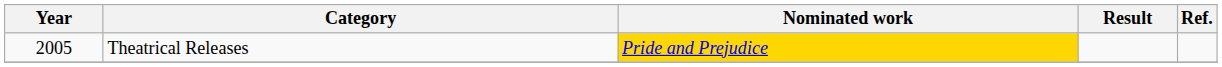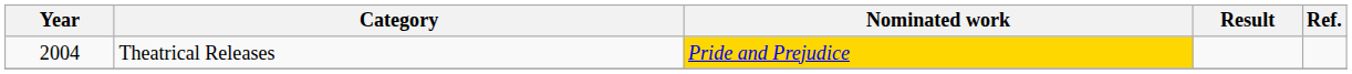 <table class=wikitable>
 <tr>
 <th scope="col" style="width:5em;">Year</th>
 <th scope="col" style="width:28em;">Category</th>
 <th scope="col" style="width:25em;">Nominated work</th>
 <th scope="col" style="width:5em;">Result</th>
 <th>Ref.</th>
 </tr>
 <tr>
-<td style="text-align:center;">2005</td>
+<td style="text-align:center;">2004</td>
 <td>Theatrical Releases</td>
 <td style="background: gold;"><em><a href='#'>Pride and Prejudice</a></em></td>
 <td></td>
 <td align="center"></td>
 </tr>
 <tr>
 </tr>
 </table>
